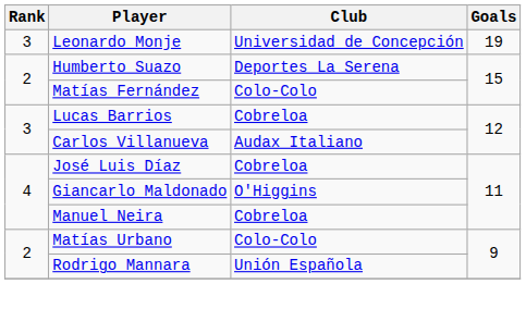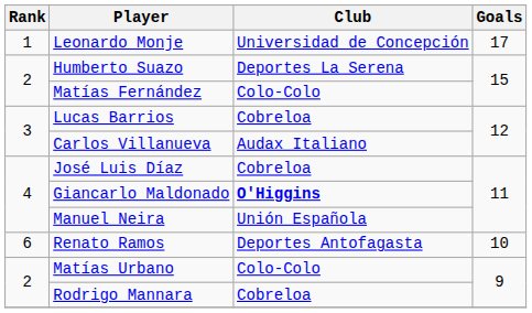 <table class="wikitable" style="text-align:center">
 <tr>
 <th>Rank</th>
 <th>Player</th>
 <th>Club</th>
 <th>Goals</th>
 </tr>
 <tr>
-<td>3</td>
+<td>1</td>
 <td align="left"> <a href='#'>Leonardo Monje</a></td>
 <td align="left"><a href='#'>Universidad de Concepción</a></td>
-<td>19</td>
+<td>17</td>
 </tr>
 <tr>
 <td rowspan="2">2</td>
 <td align="left"> <a href='#'>Humberto Suazo</a></td>
 <td align="left"><a href='#'>Deportes La Serena</a></td>
 <td rowspan="2">15</td>
 </tr>
 <tr>
 <td align="left"> <a href='#'>Matías Fernández</a></td>
 <td align="left"><a href='#'>Colo-Colo</a></td>
 </tr>
 <tr>
 <td rowspan="2">3</td>
 <td align="left"> <a href='#'>Lucas Barrios</a></td>
 <td align="left"><a href='#'>Cobreloa</a></td>
 <td rowspan="2">12</td>
 </tr>
 <tr>
 <td align="left"> <a href='#'>Carlos Villanueva</a></td>
 <td align="left"><a href='#'>Audax Italiano</a></td>
 </tr>
 <tr>
 <td rowspan="3">4</td>
 <td align="left"> <a href='#'>José Luis Díaz</a></td>
 <td align="left"><a href='#'>Cobreloa</a></td>
 <td rowspan="3">11</td>
 </tr>
 <tr>
 <td align="left"> <a href='#'>Giancarlo Maldonado</a></td>
-<td align="left"><a href='#'>O'Higgins</a></td>
+<td align="left"><strong><a href='#'>O'Higgins</a></strong></td>
 </tr>
 <tr>
 <td align="left"> <a href='#'>Manuel Neira</a></td>
-<td align="left"><a href='#'>Cobreloa</a></td>
+<td align="left"><a href='#'>Unión Española</a></td>
+</tr>
+<tr>
+<td>6</td>
+<td align="left"> <a href='#'>Renato Ramos</a></td>
+<td align="left"><a href='#'>Deportes Antofagasta</a></td>
+<td>10</td>
 </tr>
 <tr>
 <td rowspan="2">2</td>
 <td align="left"> <a href='#'>Matías Urbano</a></td>
 <td align="left"><a href='#'>Colo-Colo</a></td>
 <td rowspan="2">9</td>
 </tr>
 <tr>
 <td align="left"> <a href='#'>Rodrigo Mannara</a></td>
-<td align="left"><a href='#'>Unión Española</a></td>
+<td align="left"><a href='#'>Cobreloa</a></td>
 </tr>
 <tr>
 </tr>
 </table>
